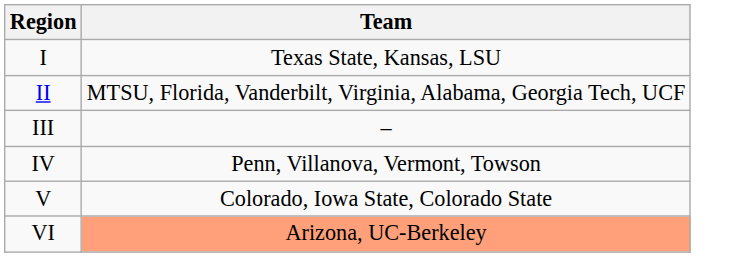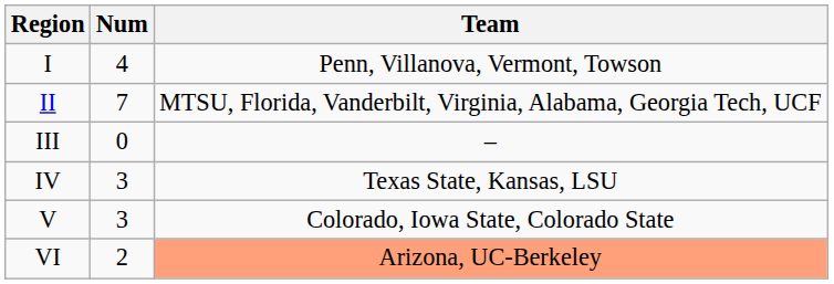 <table class="wikitable sortable" style="text-align:center">
 <tr>
 <th>Region</th>
+<th>Num</th>
 <th>Team</th>
 </tr>
 <tr>
 <td>I</td>
-<td>Texas State, Kansas, LSU</td>
+<td>4</td>
+<td>Penn, Villanova, Vermont, Towson</td>
 </tr>
 <tr>
 <td><a href='#'>II</a></td>
+<td>7</td>
 <td>MTSU, Florida, Vanderbilt, Virginia, Alabama, Georgia Tech, UCF</td>
 </tr>
 <tr>
 <td>III</td>
+<td>0</td>
 <td>–</td>
 </tr>
 <tr>
 <td>IV</td>
-<td>Penn, Villanova, Vermont, Towson</td>
+<td>3</td>
+<td>Texas State, Kansas, LSU</td>
 </tr>
 <tr>
 <td>V</td>
+<td>3</td>
 <td>Colorado, Iowa State, Colorado State</td>
 </tr>
 <tr>
 <td>VI</td>
+<td>2</td>
 <td style="background: lightsalmon;">Arizona, UC-Berkeley</td>
 </tr>
 </table>
